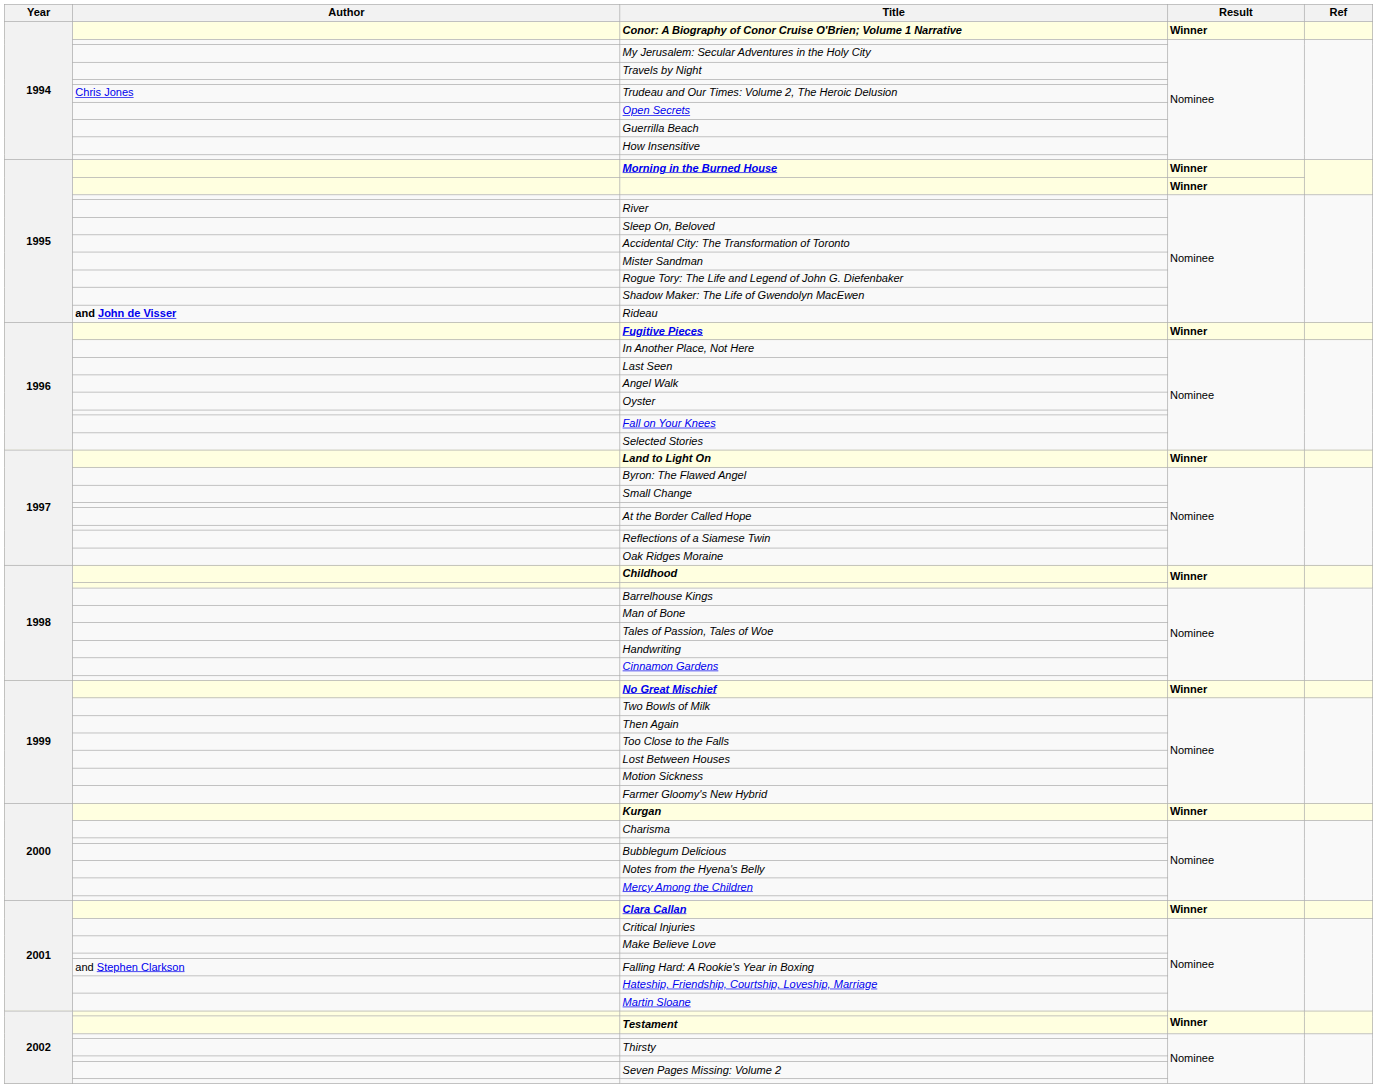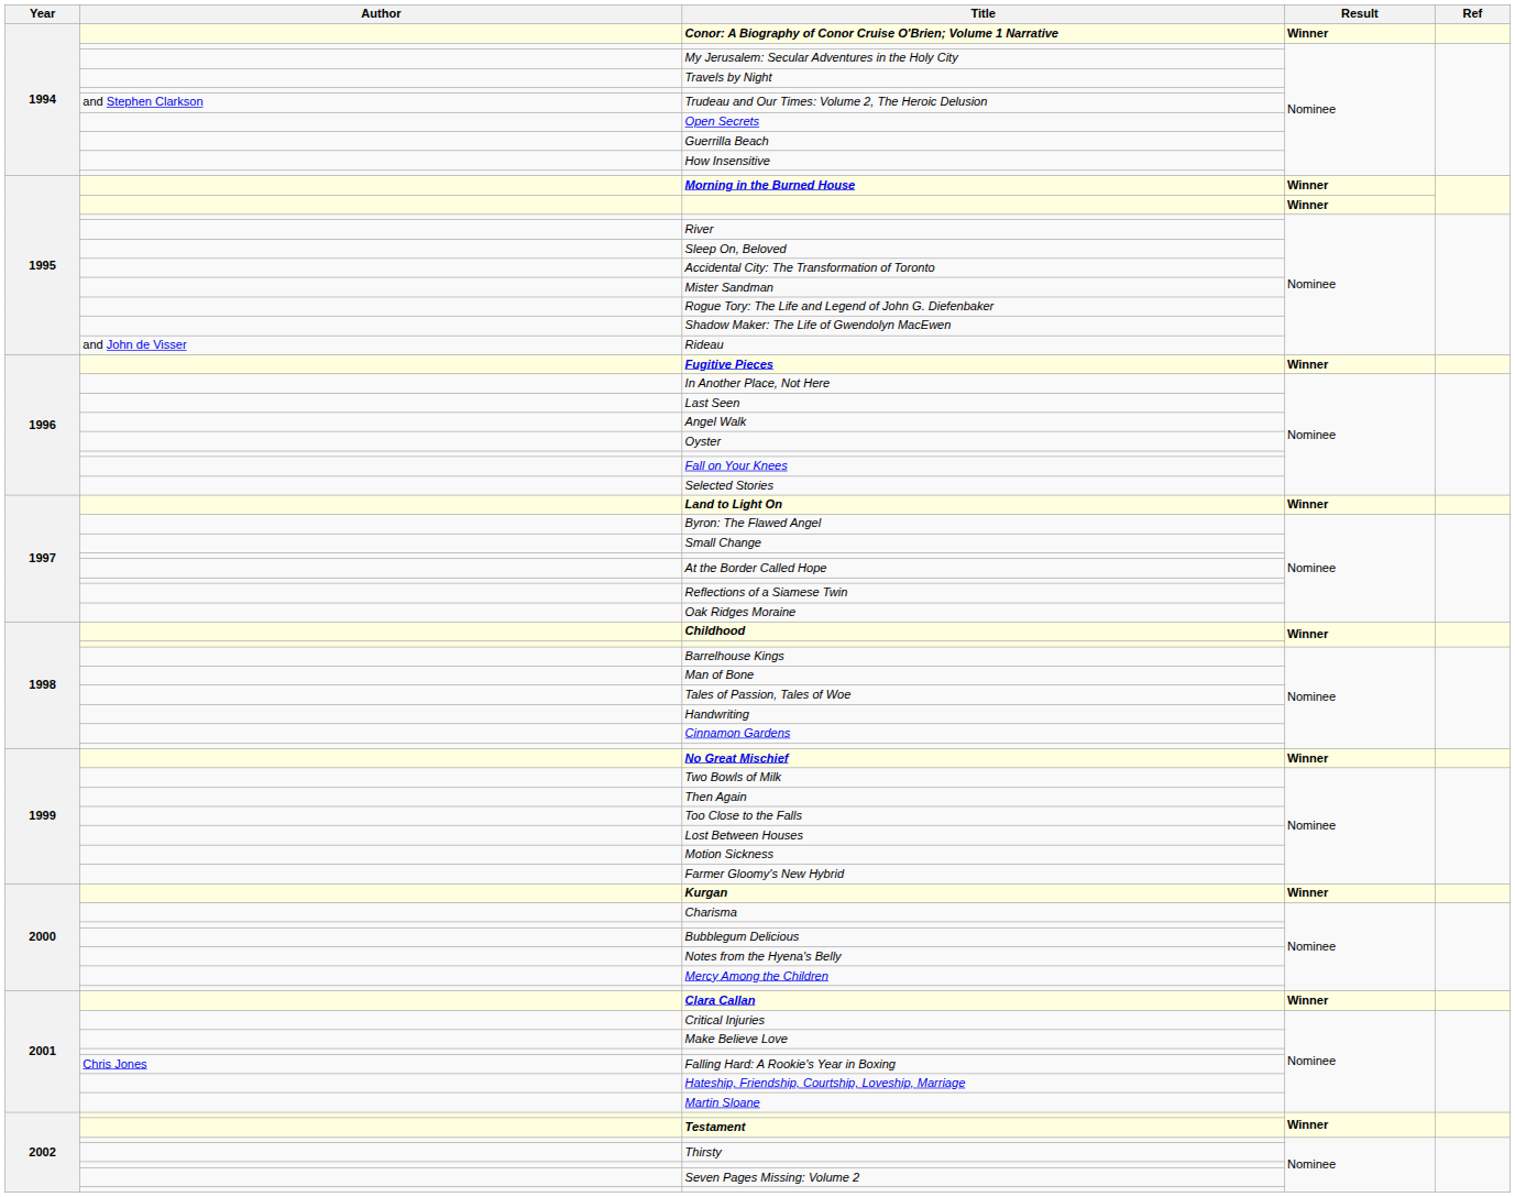 <table class="wikitable sortable mw-collapsible" width="100%">
 <tr>
 <th width="5%">Year</th>
 <th width=40%>Author</th>
 <th width="40%">Title</th>
 <th width="10%">Result</th>
 <th width="5%">Ref</th>
 </tr>
 <tr style="background:lightyellow">
 <th rowspan="10">1994</th>
 <td><strong></strong></td>
 <td><strong><em>Conor: A Biography of Conor Cruise O'Brien; Volume 1 Narrative</em></strong></td>
 <td><strong>Winner</strong></td>
 <td></td>
 </tr>
 <tr>
 <td></td>
 <td></td>
 <td rowspan="9">Nominee</td>
 <td rowspan="9"></td>
 </tr>
 <tr>
 <td></td>
 <td><em>My Jerusalem: Secular Adventures in the Holy City</em></td>
 </tr>
 <tr>
 <td></td>
 <td><em>Travels by Night</em></td>
 </tr>
 <tr>
 <td></td>
 <td></td>
 </tr>
 <tr>
-<td><a href='#'>Chris Jones</a></td>
+<td> and <a href='#'>Stephen Clarkson</a></td>
 <td><em>Trudeau and Our Times: Volume 2, The Heroic Delusion</em></td>
 </tr>
 <tr>
 <td></td>
 <td><em><a href='#'>Open Secrets</a></em></td>
 </tr>
 <tr>
 <td></td>
 <td><em>Guerrilla Beach</em></td>
 </tr>
 <tr>
 <td></td>
 <td><em>How Insensitive</em></td>
 </tr>
 <tr>
 <td></td>
 <td></td>
 </tr>
 <tr style="background:lightyellow">
 <th rowspan="10">1995</th>
 <td><strong></strong></td>
 <td><strong><em><a href='#'>Morning in the Burned House</a></em></strong></td>
 <td><strong>Winner</strong></td>
 <td rowspan="2"></td>
 </tr>
 <tr style="background:lightyellow">
 <td><strong></strong></td>
 <td><strong></strong></td>
 <td><strong>Winner</strong></td>
 </tr>
 <tr>
 <td></td>
 <td></td>
 <td rowspan="8">Nominee</td>
 <td rowspan="8"></td>
 </tr>
 <tr>
 <td></td>
 <td><em>River</em></td>
 </tr>
 <tr>
 <td></td>
 <td><em>Sleep On, Beloved</em></td>
 </tr>
 <tr>
 <td></td>
 <td><em>Accidental City: The Transformation of Toronto</em></td>
 </tr>
 <tr>
 <td></td>
 <td><em>Mister Sandman</em></td>
 </tr>
 <tr>
 <td></td>
 <td><em>Rogue Tory: The Life and Legend of John G. Diefenbaker</em></td>
 </tr>
 <tr>
 <td></td>
 <td><em>Shadow Maker: The Life of Gwendolyn MacEwen</em></td>
 </tr>
 <tr>
-<td><strong> and <a href='#'>John de Visser</a></strong></td>
+<td> and <a href='#'>John de Visser</a></td>
 <td><em>Rideau</em></td>
 </tr>
 <tr style="background:lightyellow">
 <th rowspan="8">1996</th>
 <td><strong></strong></td>
 <td><strong><em><a href='#'>Fugitive Pieces</a></em></strong></td>
 <td><strong>Winner</strong></td>
 <td></td>
 </tr>
 <tr>
 <td></td>
 <td><em>In Another Place, Not Here</em></td>
 <td rowspan="7">Nominee</td>
 <td rowspan="7"></td>
 </tr>
 <tr>
 <td></td>
 <td><em>Last Seen</em></td>
 </tr>
 <tr>
 <td></td>
 <td><em>Angel Walk</em></td>
 </tr>
 <tr>
 <td></td>
 <td><em>Oyster</em></td>
 </tr>
 <tr>
 <td></td>
 <td></td>
 </tr>
 <tr>
 <td></td>
 <td><em><a href='#'>Fall on Your Knees</a></em></td>
 </tr>
 <tr>
 <td></td>
 <td><em>Selected Stories</em></td>
 </tr>
 <tr style="background:lightyellow">
 <th rowspan="8">1997</th>
 <td><strong></strong></td>
 <td><strong><em>Land to Light On</em></strong></td>
 <td><strong>Winner</strong></td>
 <td></td>
 </tr>
 <tr>
 <td></td>
 <td><em>Byron: The Flawed Angel</em></td>
 <td rowspan="7">Nominee</td>
 <td rowspan="7"></td>
 </tr>
 <tr>
 <td></td>
 <td><em>Small Change</em></td>
 </tr>
 <tr>
 <td></td>
 <td></td>
 </tr>
 <tr>
 <td></td>
 <td><em>At the Border Called Hope</em></td>
 </tr>
 <tr>
 <td></td>
 <td></td>
 </tr>
 <tr>
 <td></td>
 <td><em>Reflections of a Siamese Twin</em></td>
 </tr>
 <tr>
 <td></td>
 <td><em>Oak Ridges Moraine</em></td>
 </tr>
 <tr style="background:lightyellow">
 <th rowspan="8">1998</th>
 <td><strong></strong></td>
 <td><strong><em>Childhood</em></strong></td>
 <td rowspan="2"><strong>Winner</strong></td>
 <td rowspan="2"></td>
 </tr>
 <tr style="background:lightyellow">
 <td><strong></strong></td>
 <td><strong></strong></td>
 </tr>
 <tr>
 <td></td>
 <td><em>Barrelhouse Kings</em></td>
 <td rowspan="6">Nominee</td>
 <td rowspan="6"></td>
 </tr>
 <tr>
 <td></td>
 <td><em>Man of Bone</em></td>
 </tr>
 <tr>
 <td></td>
 <td><em>Tales of Passion, Tales of Woe</em></td>
 </tr>
 <tr>
 <td></td>
 <td><em>Handwriting</em></td>
 </tr>
 <tr>
 <td></td>
 <td><em><a href='#'>Cinnamon Gardens</a></em></td>
 </tr>
 <tr>
 <td></td>
 <td></td>
 </tr>
 <tr style="background:lightyellow">
 <th rowspan="7">1999</th>
 <td><strong></strong></td>
 <td><strong><em><a href='#'>No Great Mischief</a></em></strong></td>
 <td><strong>Winner</strong></td>
 <td></td>
 </tr>
 <tr>
 <td></td>
 <td><em>Two Bowls of Milk</em></td>
 <td rowspan="6">Nominee</td>
 <td rowspan="6"></td>
 </tr>
 <tr>
 <td></td>
 <td><em>Then Again</em></td>
 </tr>
 <tr>
 <td></td>
 <td><em>Too Close to the Falls</em></td>
 </tr>
 <tr>
 <td></td>
 <td><em>Lost Between Houses</em></td>
 </tr>
 <tr>
 <td></td>
 <td><em>Motion Sickness</em></td>
 </tr>
 <tr>
 <td></td>
 <td><em>Farmer Gloomy's New Hybrid</em></td>
 </tr>
 <tr style="background:lightyellow">
 <th rowspan="7">2000</th>
 <td><strong></strong></td>
 <td><strong><em>Kurgan</em></strong></td>
 <td><strong>Winner</strong></td>
 <td></td>
 </tr>
 <tr>
 <td></td>
 <td><em>Charisma</em></td>
 <td rowspan="6">Nominee</td>
 <td rowspan="6"></td>
 </tr>
 <tr>
 <td></td>
 <td></td>
 </tr>
 <tr>
 <td></td>
 <td><em>Bubblegum Delicious</em></td>
 </tr>
 <tr>
 <td></td>
 <td><em>Notes from the Hyena's Belly</em></td>
 </tr>
 <tr>
 <td></td>
 <td><em><a href='#'>Mercy Among the Children</a></em></td>
 </tr>
 <tr>
 <td></td>
 <td></td>
 </tr>
 <tr style="background:lightyellow">
 <th rowspan="7">2001</th>
 <td><strong></strong></td>
 <td><strong><em><a href='#'>Clara Callan</a></em></strong></td>
 <td><strong>Winner</strong></td>
 <td></td>
 </tr>
 <tr>
 <td></td>
 <td><em>Critical Injuries</em></td>
 <td rowspan="6">Nominee</td>
 <td rowspan="6"></td>
 </tr>
 <tr>
 <td></td>
 <td><em>Make Believe Love</em></td>
 </tr>
 <tr>
 <td></td>
 <td></td>
 </tr>
 <tr>
-<td> and <a href='#'>Stephen Clarkson</a></td>
+<td><a href='#'>Chris Jones</a></td>
 <td><em>Falling Hard: A Rookie's Year in Boxing</em></td>
 </tr>
 <tr>
 <td></td>
 <td><em><a href='#'>Hateship, Friendship, Courtship, Loveship, Marriage</a></em></td>
 </tr>
 <tr>
 <td></td>
 <td><em><a href='#'>Martin Sloane</a></em></td>
 </tr>
 <tr style="background:lightyellow">
 <th rowspan="7">2002</th>
 <td><strong></strong></td>
 <td><strong></strong></td>
 <td rowspan="2"><strong>Winner</strong></td>
 <td rowspan="2"></td>
 </tr>
 <tr style="background:lightyellow">
 <td><strong></strong></td>
 <td><strong><em>Testament</em></strong></td>
 </tr>
 <tr>
 <td></td>
 <td></td>
 <td rowspan="5">Nominee</td>
 <td rowspan="5"></td>
 </tr>
 <tr>
 <td></td>
 <td><em>Thirsty</em></td>
 </tr>
 <tr>
 <td></td>
 <td></td>
 </tr>
 <tr>
 <td></td>
 <td><em>Seven Pages Missing: Volume 2</em></td>
 </tr>
 <tr>
 <td></td>
 <td></td>
 </tr>
 </table>
